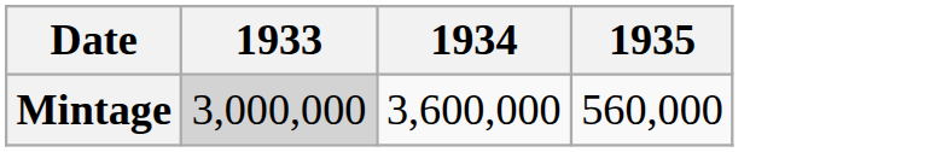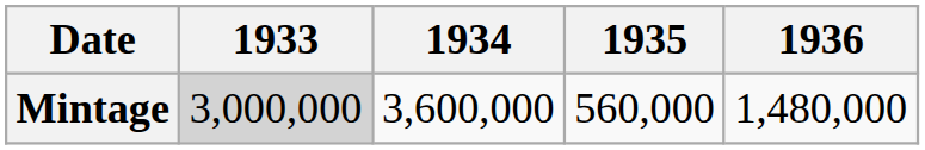 <table class="wikitable">
 <tr>
 <th>Date</th>
 <th>1933</th>
 <th>1934</th>
 <th>1935</th>
+<th>1936</th>
 </tr>
 <tr>
 <th>Mintage</th>
 <td style="background: lightgrey;">3,000,000</td>
 <td>3,600,000</td>
 <td>560,000</td>
+<td>1,480,000</td>
 </tr>
 </table>
